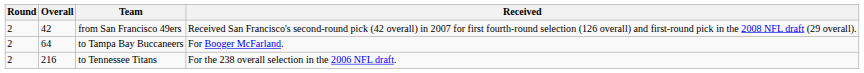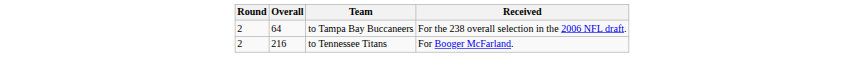 <table class="wikitable" style="margin:auto;">
 <tr>
 <th>Round</th>
 <th>Overall</th>
 <th>Team</th>
 <th>Received</th>
 </tr>
 <tr>
 <td>2</td>
-<td>42</td>
-<td>from San Francisco 49ers</td>
-<td>Received San Francisco's second-round pick (42 overall) in 2007 for first fourth-round selection (126 overall) and first-round pick in the <a href='#'>2008 NFL draft</a> (29 overall).</td>
-</tr>
-<tr>
-<td>2</td>
 <td>64</td>
 <td>to Tampa Bay Buccaneers</td>
-<td>For <a href='#'>Booger McFarland</a>.</td>
+<td>For the 238 overall selection in the <a href='#'>2006 NFL draft</a>.</td>
 </tr>
 <tr>
 <td>2</td>
 <td>216</td>
 <td>to Tennessee Titans</td>
-<td>For the 238 overall selection in the <a href='#'>2006 NFL draft</a>.</td>
+<td>For <a href='#'>Booger McFarland</a>.</td>
 </tr>
 </table>
